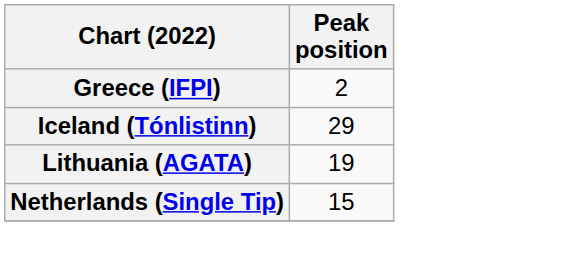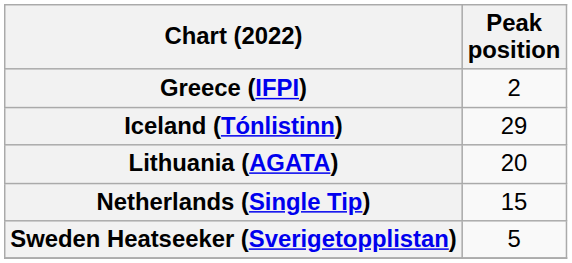 <table class="wikitable sortable plainrowheaders" style="text-align:center">
 <tr>
 <th scope="col">Chart (2022)</th>
 <th scope="col">Peak<br>position</th>
 </tr>
 <tr>
 <th scope="row">Greece (<a href='#'>IFPI</a>)</th>
 <td>2</td>
 </tr>
 <tr>
 <th scope="row">Iceland (<a href='#'>Tónlistinn</a>)</th>
 <td>29</td>
 </tr>
 <tr>
 <th scope="row">Lithuania (<a href='#'>AGATA</a>)</th>
-<td>19</td>
+<td>20</td>
 </tr>
 <tr>
 <th scope="row">Netherlands (<a href='#'>Single Tip</a>)</th>
 <td>15</td>
 </tr>
 <tr>
+<th scope="row">Sweden Heatseeker (<a href='#'>Sverigetopplistan</a>)</th>
+<td>5</td>
+</tr>
+<tr>
 </tr>
 </table>
